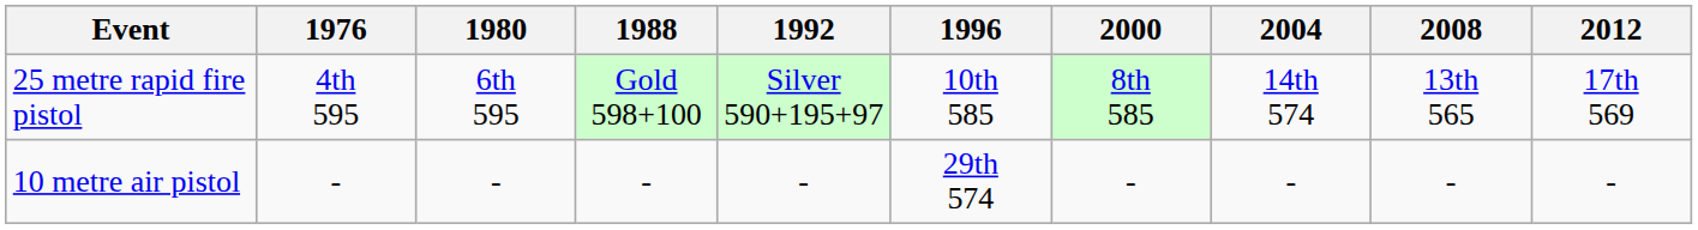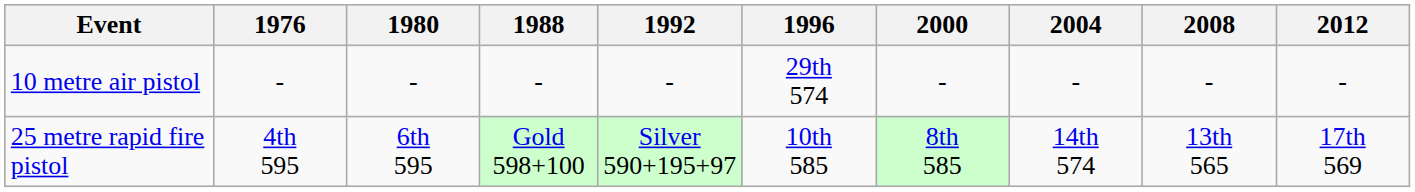 <table class="wikitable" style="text-align: center">
 <tr>
 <th>Event</th>
 <th width="75">1976<br></th>
 <th width="75">1980<br></th>
 <th width="65">1988<br></th>
 <th width="75">1992<br></th>
 <th width="75">1996<br></th>
 <th width="75">2000<br></th>
 <th width="75">2004<br></th>
 <th width="75">2008<br></th>
 <th width="75">2012<br></th>
 </tr>
 <tr>
+<td align=left><a href='#'>10 metre air pistol</a></td>
+<td>-</td>
+<td>-</td>
+<td>-</td>
+<td>-</td>
+<td><a href='#'>29th</a><br>574</td>
+<td>-</td>
+<td>-</td>
+<td>-</td>
+<td>-</td>
+</tr>
+<tr>
 <td align=left><a href='#'>25 metre rapid fire pistol</a></td>
 <td><a href='#'>4th</a><br>595</td>
 <td><a href='#'>6th</a><br>595</td>
 <td style="background: #ccffcc"> <a href='#'>Gold</a><br>598+100</td>
 <td style="background: #ccffcc"> <a href='#'>Silver</a><br>590+195+97</td>
 <td><a href='#'>10th</a><br>585</td>
 <td style="background: #ccffcc"><a href='#'>8th</a><br>585</td>
 <td><a href='#'>14th</a><br>574</td>
 <td><a href='#'>13th</a><br>565</td>
 <td><a href='#'>17th</a><br>569</td>
 </tr>
-<tr>
-<td align=left><a href='#'>10 metre air pistol</a></td>
-<td>-</td>
-<td>-</td>
-<td>-</td>
-<td>-</td>
-<td><a href='#'>29th</a><br>574</td>
-<td>-</td>
-<td>-</td>
-<td>-</td>
-<td>-</td>
-</tr>
 </table>
